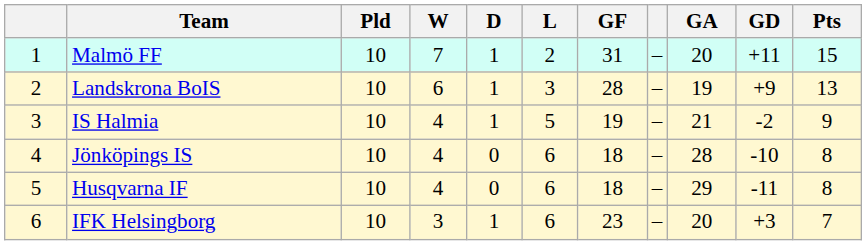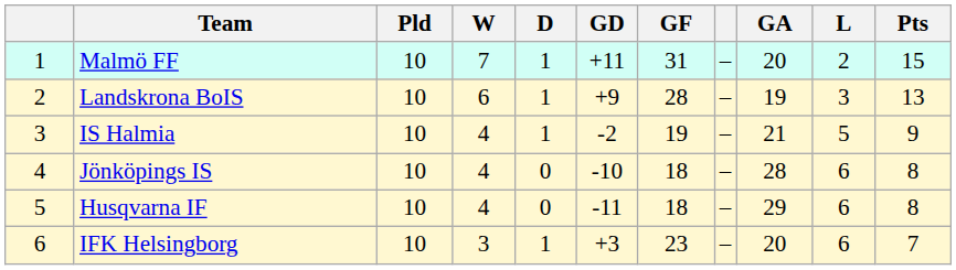 <table class="wikitable" style="text-align: center;">
 <tr>
 <th style="width: 40px;"></th>
 <th style="width: 200px;">Team</th>
 <th style="width: 45px;">Pld</th>
 <th style="width: 35px;">W</th>
 <th style="width: 35px;">D</th>
-<th style="width: 35px;">L</th>
+<th style="width: 35px;">GD</th>
 <th style="width: 45px;">GF</th>
 <th></th>
 <th style="width: 45px;">GA</th>
-<th style="width: 35px;">GD</th>
+<th style="width: 35px;">L</th>
 <th style="width: 45px;">Pts</th>
 </tr>
 <tr style="background: #d1fff6">
 <td>1</td>
 <td style="text-align: left;"><a href='#'>Malmö FF</a></td>
 <td>10</td>
 <td>7</td>
 <td>1</td>
-<td>2</td>
+<td>+11</td>
 <td>31</td>
 <td>–</td>
 <td>20</td>
-<td>+11</td>
+<td>2</td>
 <td>15</td>
 </tr>
 <tr style="background: #fff8d1">
 <td>2</td>
 <td style="text-align: left;"><a href='#'>Landskrona BoIS</a></td>
 <td>10</td>
 <td>6</td>
 <td>1</td>
-<td>3</td>
+<td>+9</td>
 <td>28</td>
 <td>–</td>
 <td>19</td>
-<td>+9</td>
+<td>3</td>
 <td>13</td>
 </tr>
 <tr style="background: #fff8d1">
 <td>3</td>
 <td style="text-align: left;"><a href='#'>IS Halmia</a></td>
 <td>10</td>
 <td>4</td>
 <td>1</td>
-<td>5</td>
+<td>-2</td>
 <td>19</td>
 <td>–</td>
 <td>21</td>
-<td>-2</td>
+<td>5</td>
 <td>9</td>
 </tr>
 <tr style="background: #fff8d1">
 <td>4</td>
 <td style="text-align: left;"><a href='#'>Jönköpings IS</a></td>
 <td>10</td>
 <td>4</td>
 <td>0</td>
-<td>6</td>
+<td>-10</td>
 <td>18</td>
 <td>–</td>
 <td>28</td>
-<td>-10</td>
+<td>6</td>
 <td>8</td>
 </tr>
 <tr style="background: #fff8d1">
 <td>5</td>
 <td style="text-align: left;"><a href='#'>Husqvarna IF</a></td>
 <td>10</td>
 <td>4</td>
 <td>0</td>
-<td>6</td>
+<td>-11</td>
 <td>18</td>
 <td>–</td>
 <td>29</td>
-<td>-11</td>
+<td>6</td>
 <td>8</td>
 </tr>
 <tr style="background: #fff8d1">
 <td>6</td>
 <td style="text-align: left;"><a href='#'>IFK Helsingborg</a></td>
 <td>10</td>
 <td>3</td>
 <td>1</td>
-<td>6</td>
+<td>+3</td>
 <td>23</td>
 <td>–</td>
 <td>20</td>
-<td>+3</td>
+<td>6</td>
 <td>7</td>
 </tr>
 </table>
